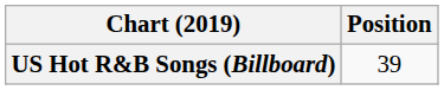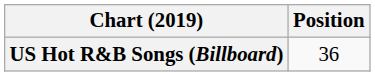 <table class="wikitable sortable plainrowheaders" style="text-align:center">
 <tr>
 <th scope="col">Chart (2019)</th>
 <th scope="col">Position</th>
 </tr>
 <tr>
 <th scope="row">US Hot R&B Songs (<em>Billboard</em>)</th>
-<td>39</td>
+<td>36</td>
 </tr>
 </table>
